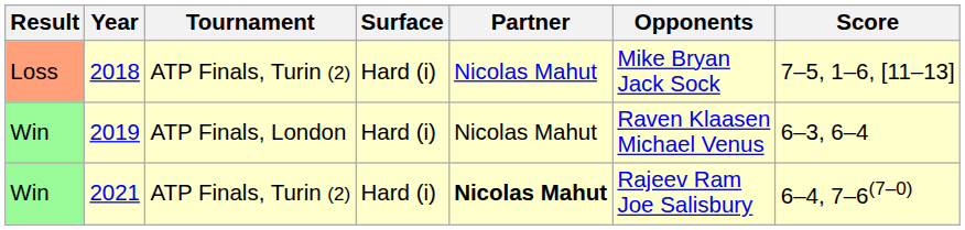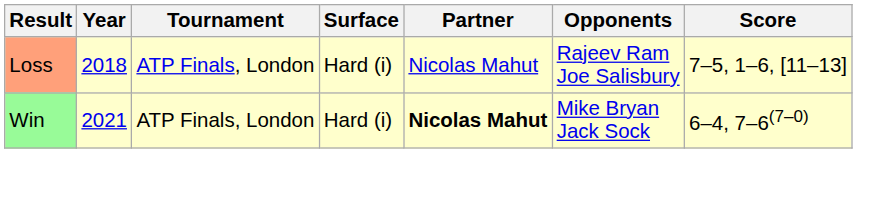 <table class="sortable wikitable">
 <tr>
 <th>Result</th>
 <th>Year</th>
 <th>Tournament</th>
 <th>Surface</th>
 <th>Partner</th>
 <th>Opponents</th>
 <th class=unsortable>Score</th>
 </tr>
 <tr bgcolor=#ffffcc>
 <td bgcolor=FFA07A>Loss</td>
 <td><a href='#'>2018</a></td>
-<td>ATP Finals, Turin <small>(2)</small></td>
+<td><a href='#'>ATP Finals</a>, London</td>
 <td>Hard (i)</td>
 <td> <a href='#'>Nicolas Mahut</a></td>
-<td> <a href='#'>Mike Bryan</a><br> <a href='#'>Jack Sock</a></td>
+<td> <a href='#'>Rajeev Ram</a><br> <a href='#'>Joe Salisbury</a></td>
 <td>7–5, 1–6, [11–13]</td>
 </tr>
 <tr bgcolor=#ffffcc>
 <td bgcolor=98FB98>Win</td>
-<td><a href='#'>2019</a></td>
+<td><a href='#'>2021</a></td>
 <td>ATP Finals, London</td>
 <td>Hard (i)</td>
-<td> Nicolas Mahut</td>
-<td> <a href='#'>Raven Klaasen</a><br> <a href='#'>Michael Venus</a></td>
-<td>6–3, 6–4</td>
-</tr>
-<tr bgcolor=#ffffcc>
-<td bgcolor=98FB98>Win</td>
-<td><a href='#'>2021</a></td>
-<td>ATP Finals, Turin <small>(2)</small></td>
-<td>Hard (i)</td>
 <td><strong> Nicolas Mahut</strong></td>
-<td> <a href='#'>Rajeev Ram</a><br> <a href='#'>Joe Salisbury</a></td>
+<td> <a href='#'>Mike Bryan</a><br> <a href='#'>Jack Sock</a></td>
 <td>6–4, 7–6<sup>(7–0)</sup></td>
 </tr>
 </table>
